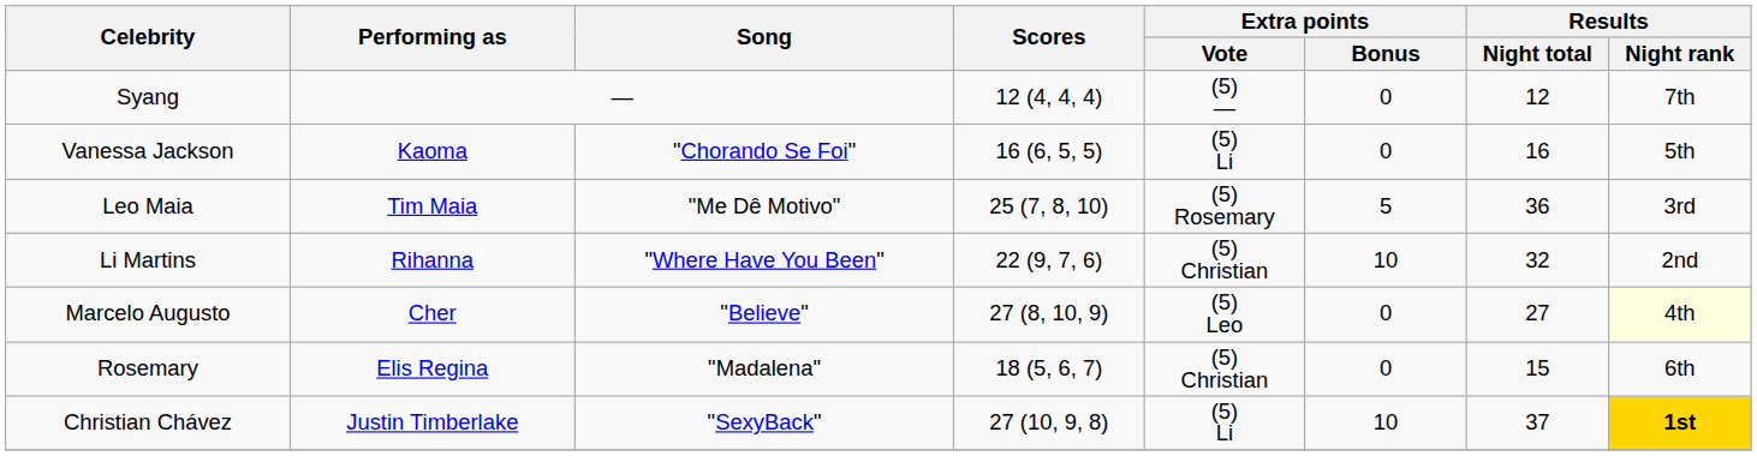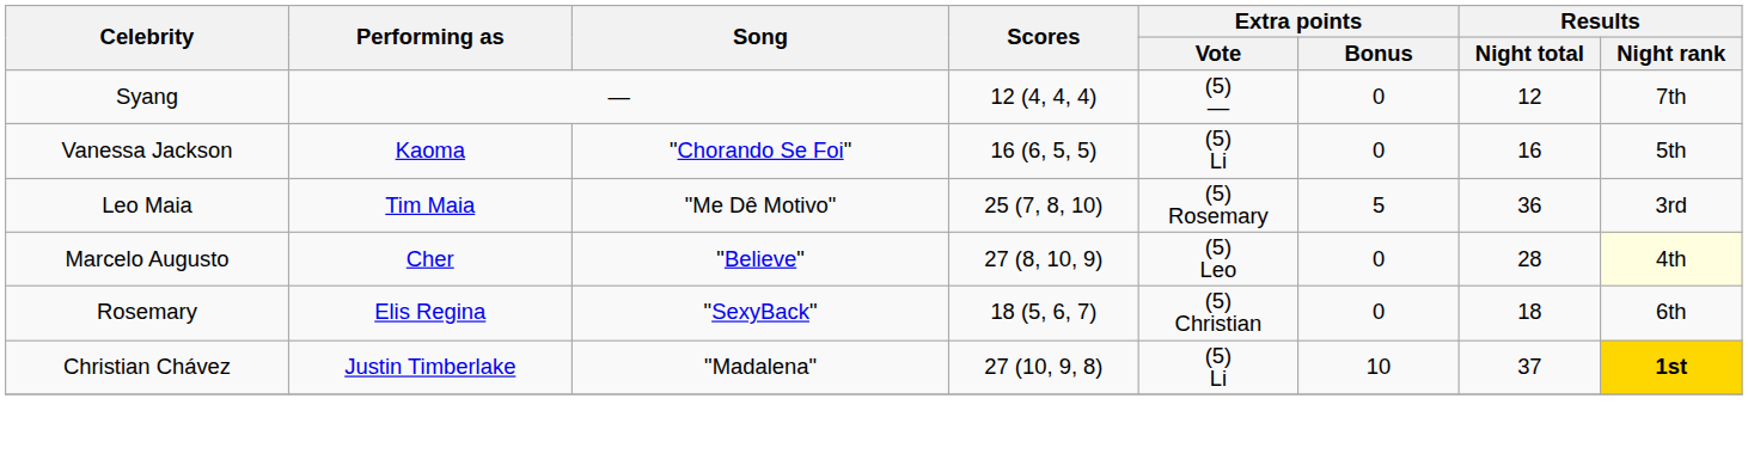 <table class="wikitable" style="font-size:100%; line-height:16px; text-align:center" width="100%">
 <tr>
 <th rowspan="2" style="width:15.0%;">Celebrity</th>
 <th rowspan="2" style="width:15.0%;">Performing as</th>
 <th rowspan="2" style="width:20.0%;">Song</th>
 <th rowspan="2" style="width:10.0%;">Scores</th>
 <th colspan="2">Extra points</th>
 <th colspan="2">Results</th>
 </tr>
 <tr>
 <th style="width:08.5%;">Vote</th>
 <th style="width:08.5%;">Bonus</th>
 <th style="width:07.5%;">Night total</th>
 <th style="width:07.5%;">Night rank</th>
 </tr>
 <tr>
 <td>Syang</td>
 <td colspan=2 style="text-align:center;">—</td>
 <td>12 (4, 4, 4)</td>
 <td>(5)<br>—</td>
 <td>0</td>
 <td>12</td>
 <td>7th</td>
 </tr>
 <tr>
 <td>Vanessa Jackson</td>
 <td><a href='#'>Kaoma</a></td>
 <td>"<a href='#'>Chorando Se Foi</a>"</td>
 <td>16 (6, 5, 5)</td>
 <td>(5)<br>Li</td>
 <td>0</td>
 <td>16</td>
 <td>5th</td>
 </tr>
 <tr>
 <td>Leo Maia</td>
 <td><a href='#'>Tim Maia</a></td>
 <td>"Me Dê Motivo"</td>
 <td>25 (7, 8, 10)</td>
 <td>(5)<br>Rosemary</td>
 <td>5</td>
 <td>36</td>
 <td>3rd</td>
 </tr>
 <tr>
-<td>Li Martins</td>
-<td><a href='#'>Rihanna</a></td>
-<td>"<a href='#'>Where Have You Been</a>"</td>
-<td>22 (9, 7, 6)</td>
-<td>(5)<br>Christian</td>
-<td>10</td>
-<td>32</td>
-<td>2nd</td>
-</tr>
-<tr>
 <td>Marcelo Augusto</td>
 <td><a href='#'>Cher</a></td>
 <td>"<a href='#'>Believe</a>"</td>
 <td>27 (8, 10, 9)</td>
 <td>(5)<br>Leo</td>
 <td>0</td>
-<td>27</td>
+<td>28</td>
 <td style="background: lightyellow;">4th</td>
 </tr>
 <tr>
 <td>Rosemary</td>
 <td><a href='#'>Elis Regina</a></td>
-<td>"Madalena"</td>
+<td>"<a href='#'>SexyBack</a>"</td>
 <td>18 (5, 6, 7)</td>
 <td>(5)<br>Christian</td>
 <td>0</td>
-<td>15</td>
+<td>18</td>
 <td>6th</td>
 </tr>
 <tr>
 <td>Christian Chávez</td>
 <td><a href='#'>Justin Timberlake</a></td>
-<td>"<a href='#'>SexyBack</a>"</td>
+<td>"Madalena"</td>
 <td>27 (10, 9, 8)</td>
 <td>(5)<br>Li</td>
 <td>10</td>
 <td>37</td>
 <td bgcolor="FFD700"><strong>1st</strong></td>
 </tr>
 <tr>
 </tr>
 </table>
